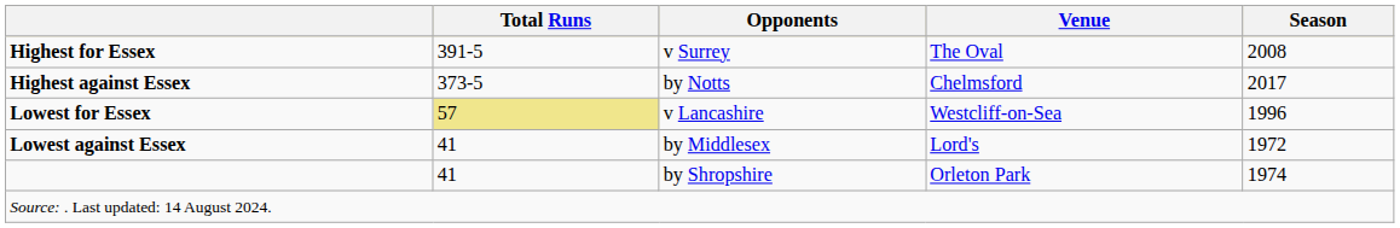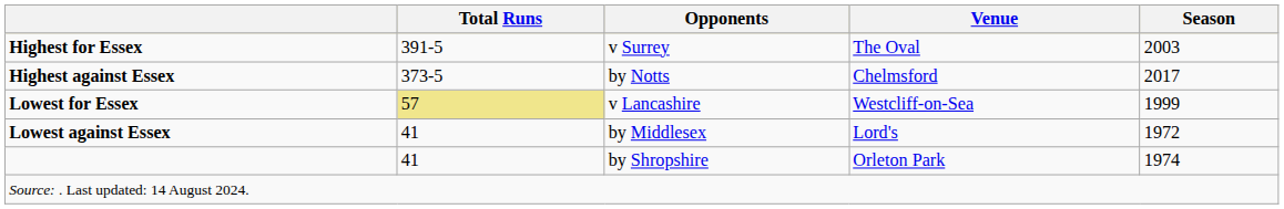 <table class="wikitable" width=90%>
 <tr bgcolor=#bdb76b>
 <th></th>
 <th>Total <a href='#'>Runs</a></th>
 <th>Opponents</th>
 <th><a href='#'>Venue</a></th>
 <th>Season</th>
 </tr>
 <tr>
 <td><strong>Highest for Essex</strong></td>
 <td>391-5</td>
 <td>v <a href='#'>Surrey</a></td>
 <td><a href='#'>The Oval</a></td>
-<td>2008</td>
+<td>2003</td>
 </tr>
 <tr>
 <td><strong>Highest against Essex</strong></td>
 <td>373-5</td>
 <td>by <a href='#'>Notts</a></td>
 <td><a href='#'>Chelmsford</a></td>
 <td>2017</td>
 </tr>
 <tr>
 <td><strong>Lowest for Essex</strong></td>
 <td style="background: khaki;">57</td>
 <td>v <a href='#'>Lancashire</a></td>
 <td><a href='#'>Westcliff-on-Sea</a></td>
-<td>1996</td>
+<td>1999</td>
 </tr>
 <tr>
 <td><strong>Lowest against Essex</strong></td>
 <td>41</td>
 <td>by <a href='#'>Middlesex</a></td>
 <td><a href='#'>Lord's</a></td>
 <td>1972</td>
 </tr>
 <tr>
 <td></td>
 <td>41</td>
 <td>by <a href='#'>Shropshire</a></td>
 <td><a href='#'>Orleton Park</a></td>
 <td>1974</td>
 </tr>
 <tr hub>
 <td colspan=5><small><em>Source: </em>. Last updated: 14 August 2024.</small></td>
 </tr>
 </table>
